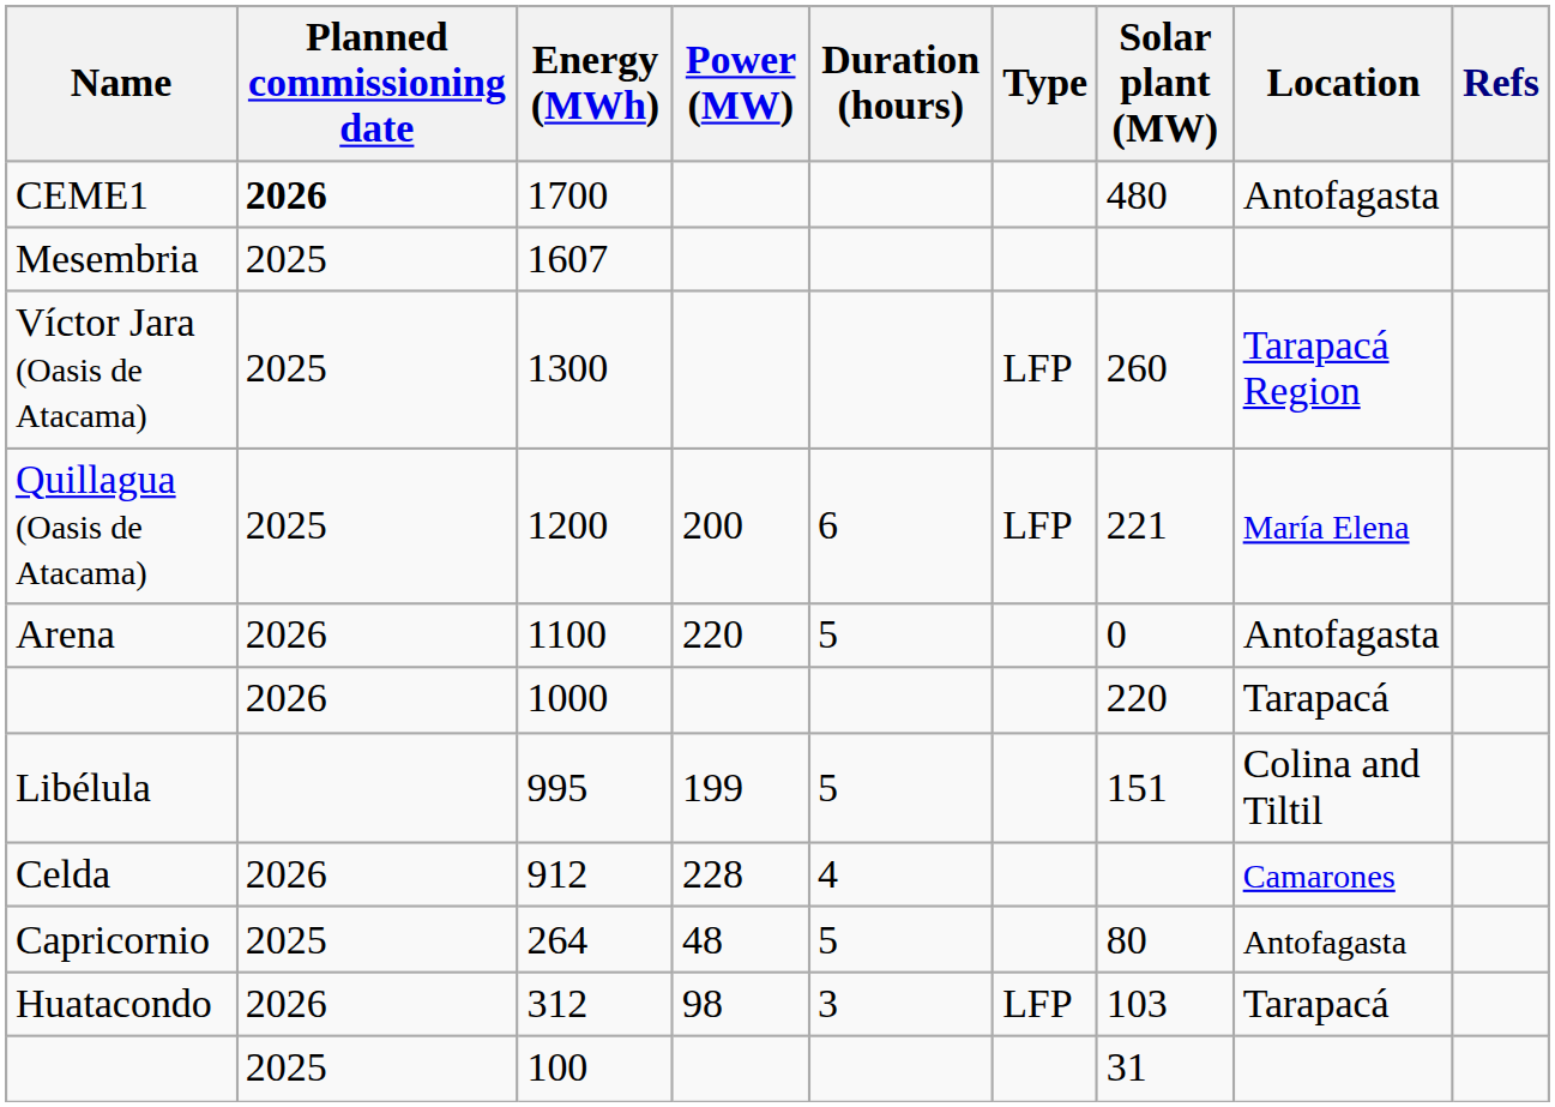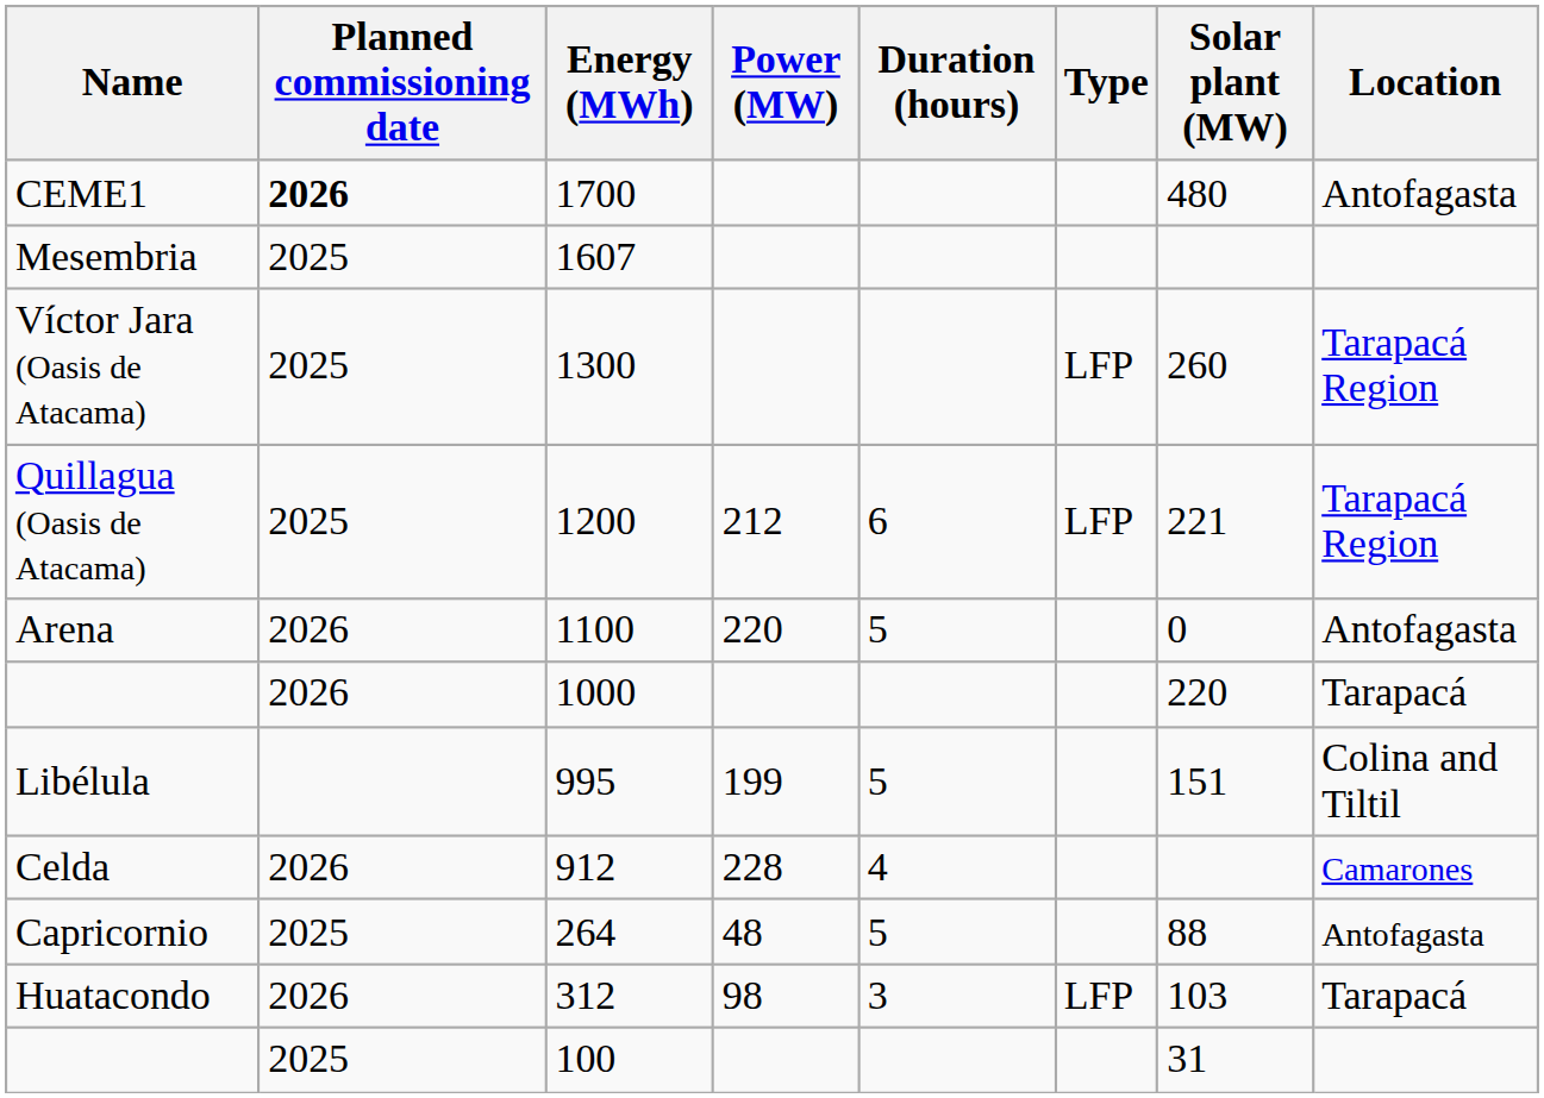 <table class="wikitable sortable">
 <tr>
 <th>Name</th>
 <th>Planned<br><a href='#'>commissioning date</a></th>
 <th data-sort-type=numeric>Energy (<a href='#'>MWh</a>)</th>
 <th data-sort-type=numeric><a href='#'>Power</a> (<a href='#'>MW</a>)</th>
 <th data-sort-type=numeric>Duration (hours) </th>
 <th>Type</th>
 <th>Solar plant (MW)</th>
 <th>Location</th>
-<th style="background: #f2f2f2; color: #000080" class="unsortable">Refs</th>
 </tr>
 <tr>
 <td>CEME1</td>
 <td><strong>2026</strong></td>
 <td>1700</td>
 <td></td>
 <td></td>
 <td></td>
 <td>480</td>
 <td>Antofagasta</td>
-<td></td>
 </tr>
 <tr>
 <td>Mesembria</td>
 <td>2025</td>
 <td>1607</td>
-<td></td>
 <td></td>
 <td></td>
 <td></td>
 <td></td>
 <td></td>
 </tr>
 <tr>
 <td>Víctor Jara <small>(Oasis de Atacama)</small></td>
 <td>2025</td>
 <td>1300</td>
 <td></td>
 <td></td>
 <td>LFP</td>
 <td>260</td>
 <td><a href='#'>Tarapacá Region</a></td>
-<td></td>
 </tr>
 <tr>
 <td><a href='#'>Quillagua</a> <small>(Oasis de Atacama)</small></td>
 <td>2025</td>
 <td>1200</td>
-<td>200</td>
+<td>212</td>
 <td>6</td>
 <td>LFP</td>
 <td>221</td>
-<td><small><a href='#'>María Elena</a> </small></td>
-<td></td>
+<td><a href='#'>Tarapacá Region</a></td>
 </tr>
 <tr>
 <td>Arena</td>
 <td>2026</td>
 <td>1100</td>
 <td>220</td>
 <td>5</td>
 <td></td>
 <td>0</td>
 <td>Antofagasta</td>
-<td></td>
 </tr>
 <tr>
 <td></td>
 <td>2026</td>
 <td>1000</td>
 <td></td>
 <td></td>
 <td></td>
 <td>220 </td>
 <td>Tarapacá</td>
-<td></td>
 </tr>
 <tr>
 <td>Libélula</td>
 <td></td>
 <td>995</td>
 <td>199</td>
 <td>5</td>
 <td></td>
 <td>151</td>
 <td>Colina and Tiltil</td>
-<td></td>
 </tr>
 <tr>
 <td>Celda</td>
 <td>2026</td>
 <td>912</td>
 <td>228</td>
 <td>4</td>
 <td></td>
 <td></td>
 <td><small><a href='#'>Camarones</a> </small></td>
-<td></td>
 </tr>
 <tr>
 <td>Capricornio</td>
 <td>2025</td>
 <td>264</td>
 <td>48</td>
 <td>5</td>
 <td></td>
-<td>80</td>
+<td>88</td>
 <td><small>Antofagasta</small></td>
-<td></td>
 </tr>
 <tr>
 <td>Huatacondo</td>
 <td>2026</td>
 <td>312</td>
 <td>98</td>
 <td>3</td>
 <td>LFP</td>
 <td>103</td>
 <td>Tarapacá<small> </small></td>
-<td></td>
 </tr>
 <tr>
 <td></td>
 <td>2025</td>
 <td>100</td>
 <td></td>
 <td></td>
 <td></td>
 <td>31</td>
 <td><a href='#'></a></td>
-<td></td>
 </tr>
 </table>
